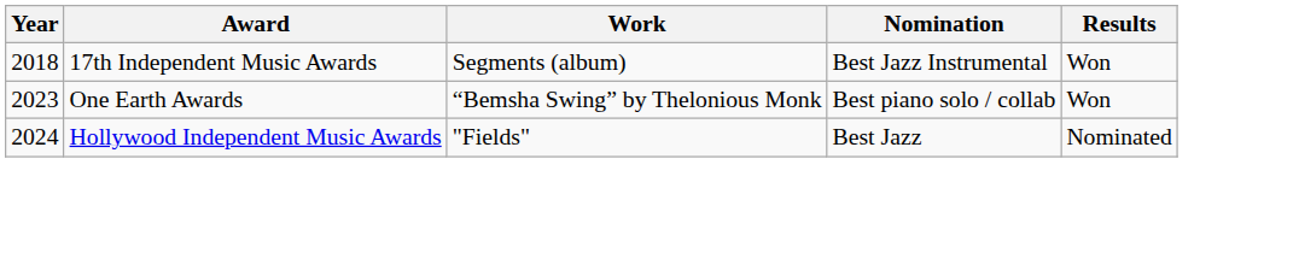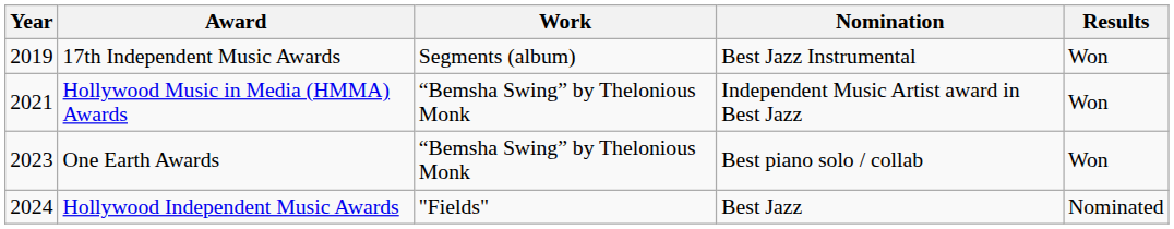 <table class="wikitable">
 <tr>
 <th>Year</th>
 <th>Award</th>
 <th>Work</th>
 <th>Nomination</th>
 <th>Results</th>
 </tr>
 <tr>
-<td>2018</td>
+<td>2019</td>
 <td>17th Independent Music Awards</td>
 <td>Segments (album)</td>
 <td>Best Jazz Instrumental</td>
+<td>Won</td>
+</tr>
+<tr>
+<td>2021</td>
+<td><a href='#'>Hollywood Music in Media (HMMA) Awards</a></td>
+<td>“Bemsha Swing” by Thelonious Monk</td>
+<td>Independent Music Artist award in Best Jazz</td>
 <td>Won</td>
 </tr>
 <tr>
 <td>2023</td>
 <td>One Earth Awards</td>
 <td>“Bemsha Swing” by Thelonious Monk</td>
 <td>Best piano solo / collab</td>
 <td>Won</td>
 </tr>
 <tr>
 <td>2024</td>
 <td><a href='#'>Hollywood Independent Music Awards</a></td>
 <td>"Fields"</td>
 <td>Best Jazz</td>
 <td>Nominated</td>
 </tr>
 </table>
